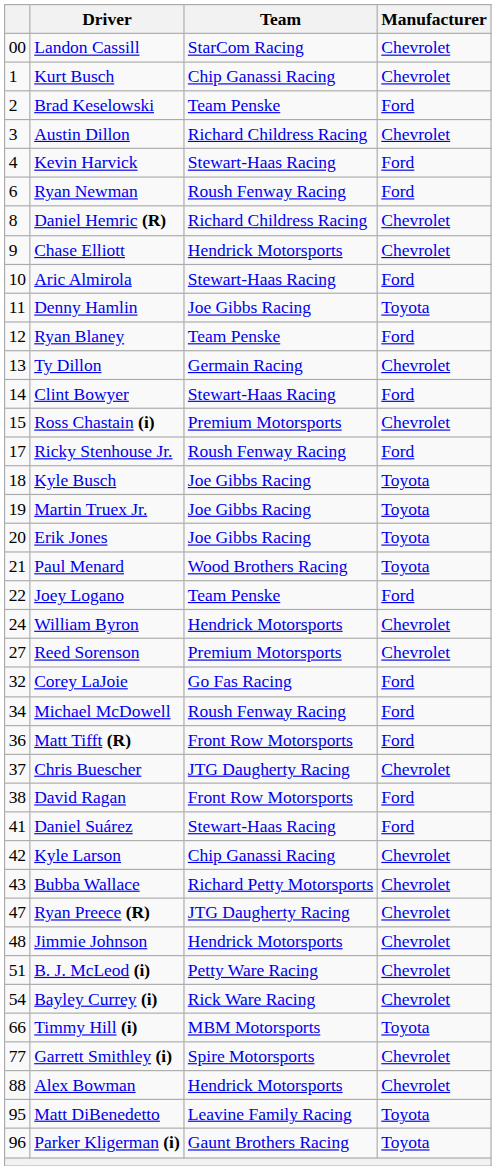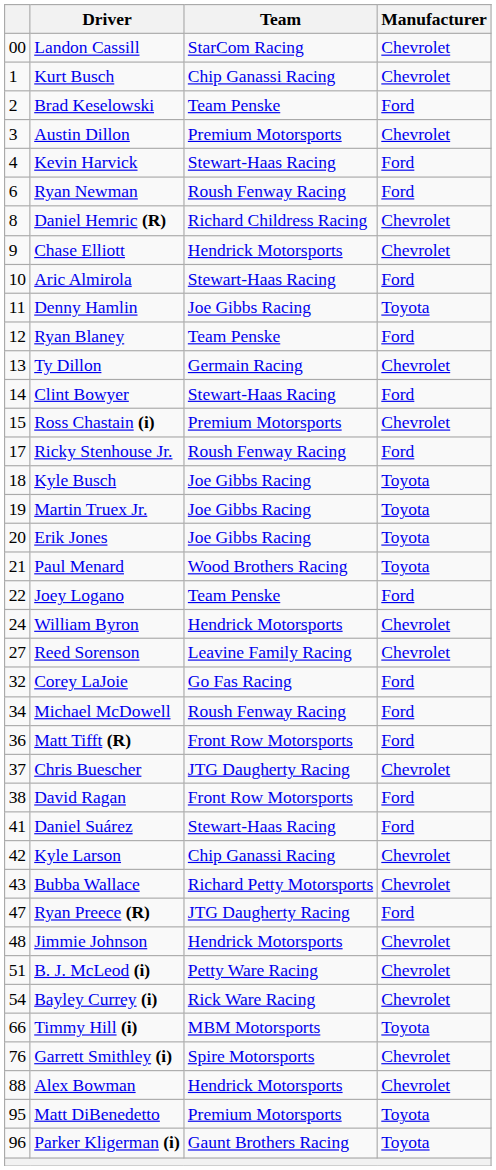 <table class="wikitable" style="font-size:95%">
 <tr>
 <th></th>
 <th>Driver</th>
 <th>Team</th>
 <th>Manufacturer</th>
 </tr>
 <tr>
 <td>00</td>
 <td><a href='#'>Landon Cassill</a></td>
 <td><a href='#'>StarCom Racing</a></td>
 <td><a href='#'>Chevrolet</a></td>
 </tr>
 <tr>
 <td>1</td>
 <td><a href='#'>Kurt Busch</a></td>
 <td><a href='#'>Chip Ganassi Racing</a></td>
 <td><a href='#'>Chevrolet</a></td>
 </tr>
 <tr>
 <td>2</td>
 <td><a href='#'>Brad Keselowski</a></td>
 <td><a href='#'>Team Penske</a></td>
 <td><a href='#'>Ford</a></td>
 </tr>
 <tr>
 <td>3</td>
 <td><a href='#'>Austin Dillon</a></td>
-<td><a href='#'>Richard Childress Racing</a></td>
+<td><a href='#'>Premium Motorsports</a></td>
 <td><a href='#'>Chevrolet</a></td>
 </tr>
 <tr>
 <td>4</td>
 <td><a href='#'>Kevin Harvick</a></td>
 <td><a href='#'>Stewart-Haas Racing</a></td>
 <td><a href='#'>Ford</a></td>
 </tr>
 <tr>
 <td>6</td>
 <td><a href='#'>Ryan Newman</a></td>
 <td><a href='#'>Roush Fenway Racing</a></td>
 <td><a href='#'>Ford</a></td>
 </tr>
 <tr>
 <td>8</td>
 <td><a href='#'>Daniel Hemric</a> <strong>(R)</strong></td>
 <td><a href='#'>Richard Childress Racing</a></td>
 <td><a href='#'>Chevrolet</a></td>
 </tr>
 <tr>
 <td>9</td>
 <td><a href='#'>Chase Elliott</a></td>
 <td><a href='#'>Hendrick Motorsports</a></td>
 <td><a href='#'>Chevrolet</a></td>
 </tr>
 <tr>
 <td>10</td>
 <td><a href='#'>Aric Almirola</a></td>
 <td><a href='#'>Stewart-Haas Racing</a></td>
 <td><a href='#'>Ford</a></td>
 </tr>
 <tr>
 <td>11</td>
 <td><a href='#'>Denny Hamlin</a></td>
 <td><a href='#'>Joe Gibbs Racing</a></td>
 <td><a href='#'>Toyota</a></td>
 </tr>
 <tr>
 <td>12</td>
 <td><a href='#'>Ryan Blaney</a></td>
 <td><a href='#'>Team Penske</a></td>
 <td><a href='#'>Ford</a></td>
 </tr>
 <tr>
 <td>13</td>
 <td><a href='#'>Ty Dillon</a></td>
 <td><a href='#'>Germain Racing</a></td>
 <td><a href='#'>Chevrolet</a></td>
 </tr>
 <tr>
 <td>14</td>
 <td><a href='#'>Clint Bowyer</a></td>
 <td><a href='#'>Stewart-Haas Racing</a></td>
 <td><a href='#'>Ford</a></td>
 </tr>
 <tr>
 <td>15</td>
 <td><a href='#'>Ross Chastain</a> <strong>(i)</strong></td>
 <td><a href='#'>Premium Motorsports</a></td>
 <td><a href='#'>Chevrolet</a></td>
 </tr>
 <tr>
 <td>17</td>
 <td><a href='#'>Ricky Stenhouse Jr.</a></td>
 <td><a href='#'>Roush Fenway Racing</a></td>
 <td><a href='#'>Ford</a></td>
 </tr>
 <tr>
 <td>18</td>
 <td><a href='#'>Kyle Busch</a></td>
 <td><a href='#'>Joe Gibbs Racing</a></td>
 <td><a href='#'>Toyota</a></td>
 </tr>
 <tr>
 <td>19</td>
 <td><a href='#'>Martin Truex Jr.</a></td>
 <td><a href='#'>Joe Gibbs Racing</a></td>
 <td><a href='#'>Toyota</a></td>
 </tr>
 <tr>
 <td>20</td>
 <td><a href='#'>Erik Jones</a></td>
 <td><a href='#'>Joe Gibbs Racing</a></td>
 <td><a href='#'>Toyota</a></td>
 </tr>
 <tr>
 <td>21</td>
 <td><a href='#'>Paul Menard</a></td>
 <td><a href='#'>Wood Brothers Racing</a></td>
 <td><a href='#'>Toyota</a></td>
 </tr>
 <tr>
 <td>22</td>
 <td><a href='#'>Joey Logano</a></td>
 <td><a href='#'>Team Penske</a></td>
 <td><a href='#'>Ford</a></td>
 </tr>
 <tr>
 <td>24</td>
 <td><a href='#'>William Byron</a></td>
 <td><a href='#'>Hendrick Motorsports</a></td>
 <td><a href='#'>Chevrolet</a></td>
 </tr>
 <tr>
 <td>27</td>
 <td><a href='#'>Reed Sorenson</a></td>
-<td><a href='#'>Premium Motorsports</a></td>
+<td><a href='#'>Leavine Family Racing</a></td>
 <td><a href='#'>Chevrolet</a></td>
 </tr>
 <tr>
 <td>32</td>
 <td><a href='#'>Corey LaJoie</a></td>
 <td><a href='#'>Go Fas Racing</a></td>
 <td><a href='#'>Ford</a></td>
 </tr>
 <tr>
 <td>34</td>
 <td><a href='#'>Michael McDowell</a></td>
 <td><a href='#'>Roush Fenway Racing</a></td>
 <td><a href='#'>Ford</a></td>
 </tr>
 <tr>
 <td>36</td>
 <td><a href='#'>Matt Tifft</a> <strong>(R)</strong></td>
 <td><a href='#'>Front Row Motorsports</a></td>
 <td><a href='#'>Ford</a></td>
 </tr>
 <tr>
 <td>37</td>
 <td><a href='#'>Chris Buescher</a></td>
 <td><a href='#'>JTG Daugherty Racing</a></td>
 <td><a href='#'>Chevrolet</a></td>
 </tr>
 <tr>
 <td>38</td>
 <td><a href='#'>David Ragan</a></td>
 <td><a href='#'>Front Row Motorsports</a></td>
 <td><a href='#'>Ford</a></td>
 </tr>
 <tr>
 <td>41</td>
 <td><a href='#'>Daniel Suárez</a></td>
 <td><a href='#'>Stewart-Haas Racing</a></td>
 <td><a href='#'>Ford</a></td>
 </tr>
 <tr>
 <td>42</td>
 <td><a href='#'>Kyle Larson</a></td>
 <td><a href='#'>Chip Ganassi Racing</a></td>
 <td><a href='#'>Chevrolet</a></td>
 </tr>
 <tr>
 <td>43</td>
 <td><a href='#'>Bubba Wallace</a></td>
 <td><a href='#'>Richard Petty Motorsports</a></td>
 <td><a href='#'>Chevrolet</a></td>
 </tr>
 <tr>
 <td>47</td>
 <td><a href='#'>Ryan Preece</a> <strong>(R)</strong></td>
 <td><a href='#'>JTG Daugherty Racing</a></td>
-<td><a href='#'>Chevrolet</a></td>
+<td><a href='#'>Ford</a></td>
 </tr>
 <tr>
 <td>48</td>
 <td><a href='#'>Jimmie Johnson</a></td>
 <td><a href='#'>Hendrick Motorsports</a></td>
 <td><a href='#'>Chevrolet</a></td>
 </tr>
 <tr>
 <td>51</td>
 <td><a href='#'>B. J. McLeod</a> <strong>(i)</strong></td>
 <td><a href='#'>Petty Ware Racing</a></td>
 <td><a href='#'>Chevrolet</a></td>
 </tr>
 <tr>
 <td>54</td>
 <td><a href='#'>Bayley Currey</a> <strong>(i)</strong></td>
 <td><a href='#'>Rick Ware Racing</a></td>
 <td><a href='#'>Chevrolet</a></td>
 </tr>
 <tr>
 <td>66</td>
 <td><a href='#'>Timmy Hill</a> <strong>(i)</strong></td>
 <td><a href='#'>MBM Motorsports</a></td>
 <td><a href='#'>Toyota</a></td>
 </tr>
 <tr>
-<td>77</td>
+<td>76</td>
 <td><a href='#'>Garrett Smithley</a> <strong>(i)</strong></td>
 <td><a href='#'>Spire Motorsports</a></td>
 <td><a href='#'>Chevrolet</a></td>
 </tr>
 <tr>
 <td>88</td>
 <td><a href='#'>Alex Bowman</a></td>
 <td><a href='#'>Hendrick Motorsports</a></td>
 <td><a href='#'>Chevrolet</a></td>
 </tr>
 <tr>
 <td>95</td>
 <td><a href='#'>Matt DiBenedetto</a></td>
-<td><a href='#'>Leavine Family Racing</a></td>
+<td><a href='#'>Premium Motorsports</a></td>
 <td><a href='#'>Toyota</a></td>
 </tr>
 <tr>
 <td>96</td>
 <td><a href='#'>Parker Kligerman</a> <strong>(i)</strong></td>
 <td><a href='#'>Gaunt Brothers Racing</a></td>
 <td><a href='#'>Toyota</a></td>
 </tr>
 <tr>
 <th colspan="4"></th>
 </tr>
 </table>
